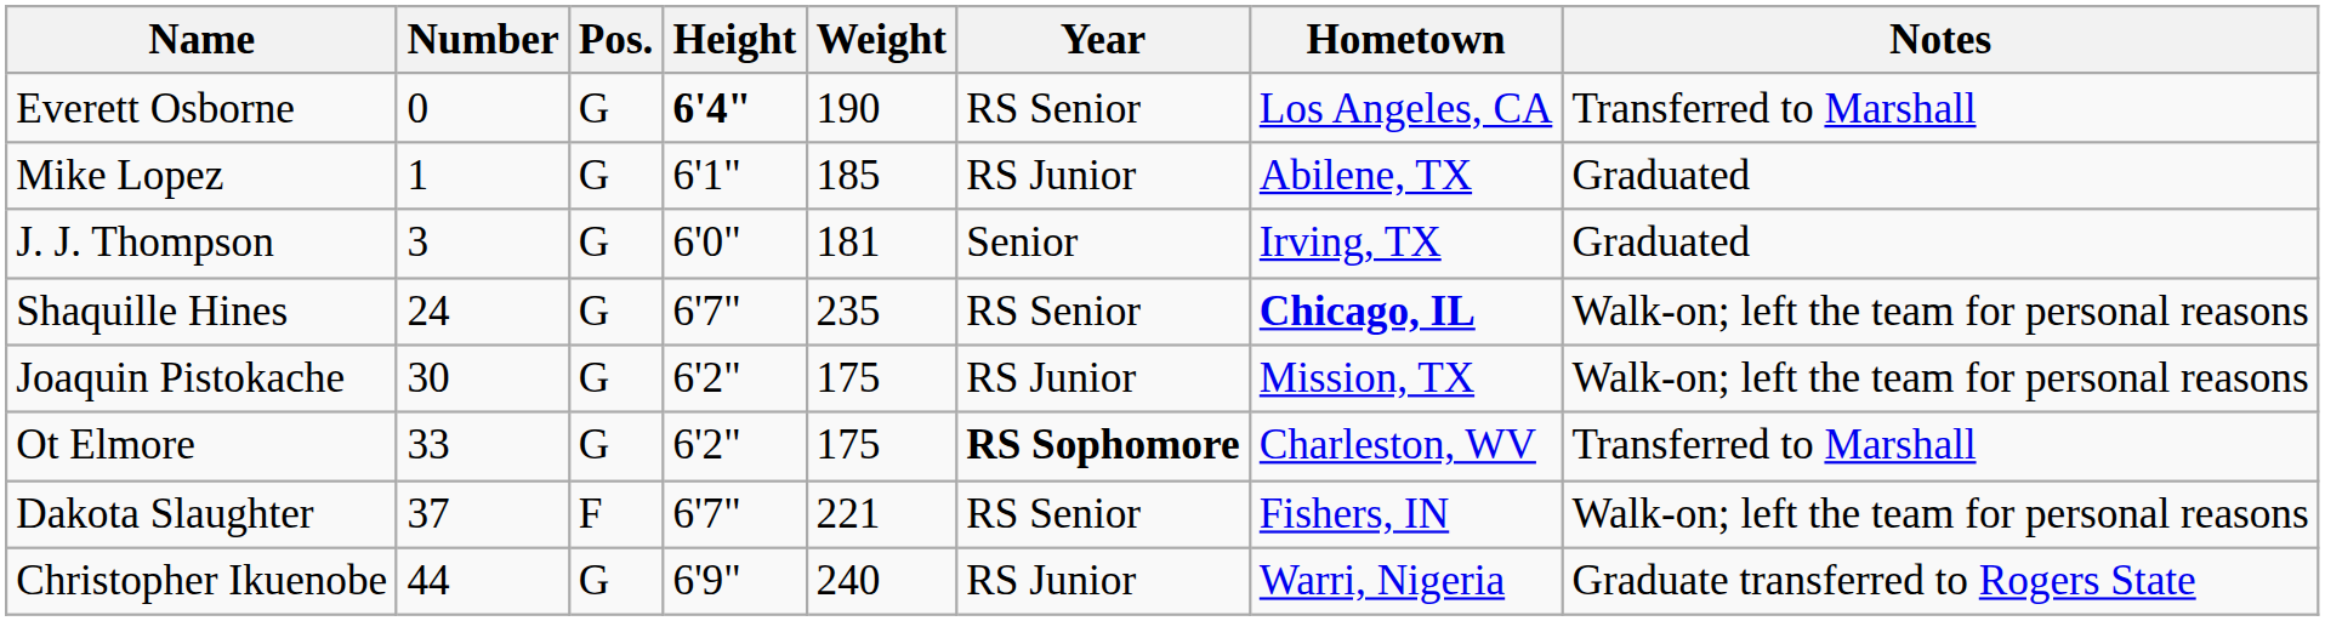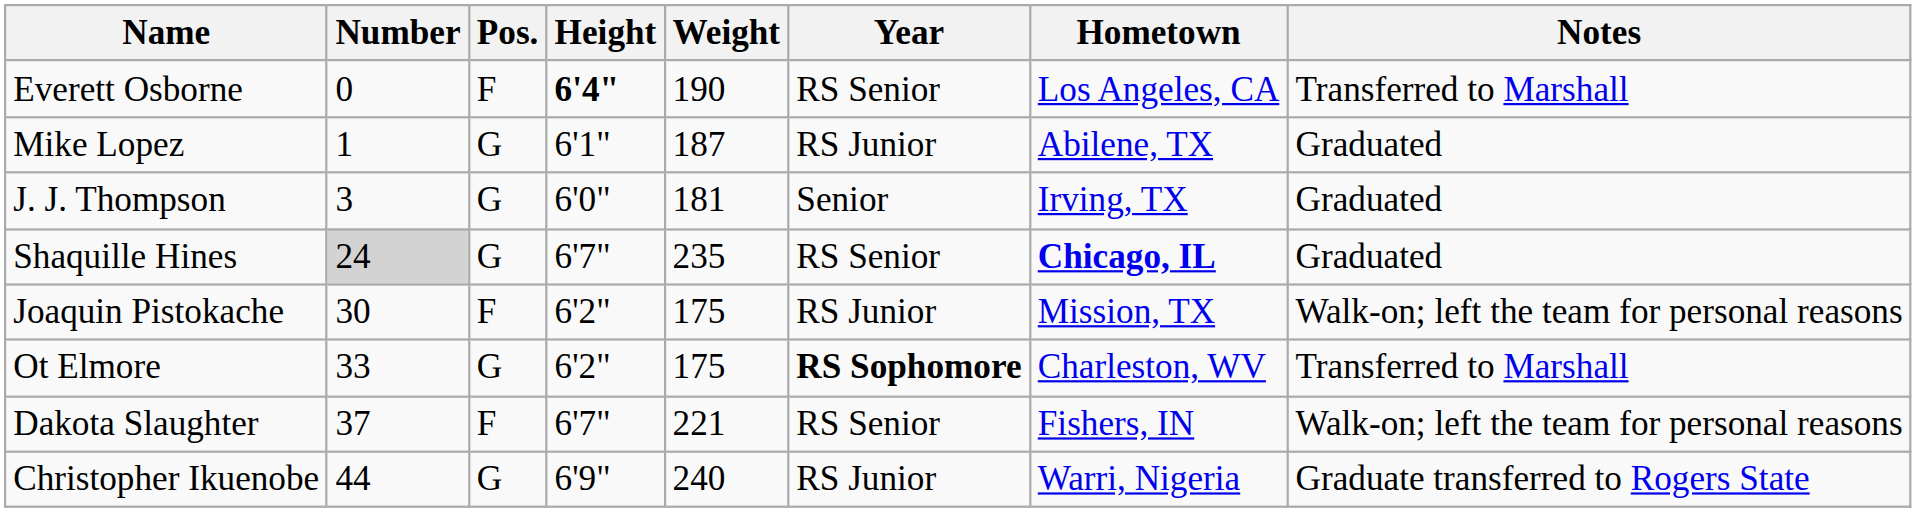 <table class="wikitable sortable" border="1">
 <tr>
 <th>Name</th>
 <th>Number</th>
 <th>Pos.</th>
 <th>Height</th>
 <th>Weight</th>
 <th>Year</th>
 <th>Hometown</th>
 <th class="unsortable">Notes</th>
 </tr>
 <tr>
 <td>Everett Osborne</td>
 <td>0</td>
-<td>G</td>
+<td>F</td>
 <td><strong>6'4"</strong></td>
 <td>190</td>
 <td>RS Senior</td>
 <td><a href='#'>Los Angeles, CA</a></td>
 <td>Transferred to <a href='#'>Marshall</a></td>
 </tr>
 <tr>
 <td>Mike Lopez</td>
 <td>1</td>
 <td>G</td>
 <td>6'1"</td>
-<td>185</td>
+<td>187</td>
 <td>RS Junior</td>
 <td><a href='#'>Abilene, TX</a></td>
 <td>Graduated</td>
 </tr>
 <tr>
 <td>J. J. Thompson</td>
 <td>3</td>
 <td>G</td>
 <td>6'0"</td>
 <td>181</td>
 <td>Senior</td>
 <td><a href='#'>Irving, TX</a></td>
 <td>Graduated</td>
 </tr>
 <tr>
 <td>Shaquille Hines</td>
-<td>24</td>
+<td style="background: lightgrey;">24</td>
 <td>G</td>
 <td>6'7"</td>
 <td>235</td>
 <td>RS Senior</td>
 <td><strong><a href='#'>Chicago, IL</a></strong></td>
-<td>Walk-on; left the team for personal reasons</td>
+<td>Graduated</td>
 </tr>
 <tr>
 <td>Joaquin Pistokache</td>
 <td>30</td>
-<td>G</td>
+<td>F</td>
 <td>6'2"</td>
 <td>175</td>
 <td>RS Junior</td>
 <td><a href='#'>Mission, TX</a></td>
 <td>Walk-on; left the team for personal reasons</td>
 </tr>
 <tr>
 <td>Ot Elmore</td>
 <td>33</td>
 <td>G</td>
 <td>6'2"</td>
 <td>175</td>
 <td><strong>RS Sophomore</strong></td>
 <td><a href='#'>Charleston, WV</a></td>
 <td>Transferred to <a href='#'>Marshall</a></td>
 </tr>
 <tr>
 <td>Dakota Slaughter</td>
 <td>37</td>
 <td>F</td>
 <td>6'7"</td>
 <td>221</td>
 <td>RS Senior</td>
 <td><a href='#'>Fishers, IN</a></td>
 <td>Walk-on; left the team for personal reasons</td>
 </tr>
 <tr>
 <td>Christopher Ikuenobe</td>
 <td>44</td>
 <td>G</td>
 <td>6'9"</td>
 <td>240</td>
 <td>RS Junior</td>
 <td><a href='#'>Warri, Nigeria</a></td>
 <td>Graduate transferred to <a href='#'>Rogers State</a></td>
 </tr>
 </table>
